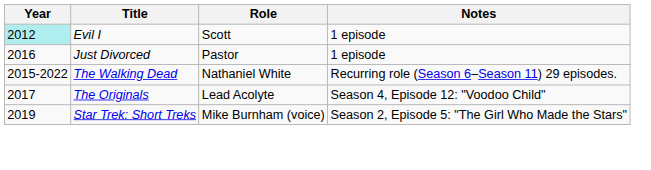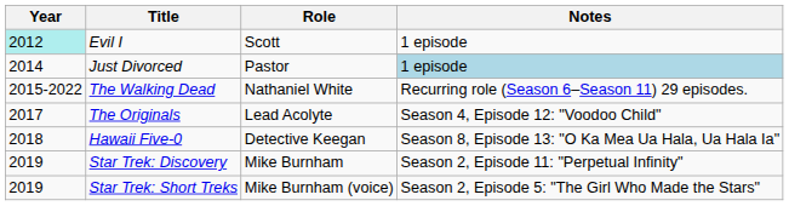 <table class="wikitable">
 <tr>
 <th>Year</th>
 <th>Title</th>
 <th>Role</th>
 <th>Notes</th>
 </tr>
 <tr>
 <td style="background: paleturquoise;">2012</td>
 <td><em>Evil I</em></td>
 <td>Scott</td>
 <td>1 episode</td>
 </tr>
 <tr>
-<td>2016</td>
+<td>2014</td>
 <td><em>Just Divorced</em></td>
 <td>Pastor</td>
-<td>1 episode</td>
+<td style="background: lightblue;">1 episode</td>
 </tr>
 <tr>
 <td>2015-2022</td>
 <td><em><a href='#'>The Walking Dead</a></em></td>
 <td>Nathaniel White</td>
 <td>Recurring role (<a href='#'>Season 6</a>–<a href='#'>Season 11</a>) 29 episodes.</td>
 </tr>
 <tr>
 <td>2017</td>
 <td><em><a href='#'>The Originals</a></em></td>
 <td>Lead Acolyte</td>
 <td>Season 4, Episode 12: "Voodoo Child"</td>
 </tr>
 <tr>
+<td>2018</td>
+<td><em><a href='#'>Hawaii Five-0</a></em></td>
+<td>Detective Keegan</td>
+<td>Season 8, Episode 13: "O Ka Mea Ua Hala, Ua Hala Ia"</td>
+</tr>
+<tr>
+<td>2019</td>
+<td><em><a href='#'>Star Trek: Discovery</a></em></td>
+<td>Mike Burnham</td>
+<td>Season 2, Episode 11: "Perpetual Infinity"</td>
+</tr>
+<tr>
 <td>2019</td>
 <td><em><a href='#'>Star Trek: Short Treks</a></em></td>
 <td>Mike Burnham (voice)</td>
 <td>Season 2, Episode 5: "The Girl Who Made the Stars"</td>
 </tr>
 </table>
